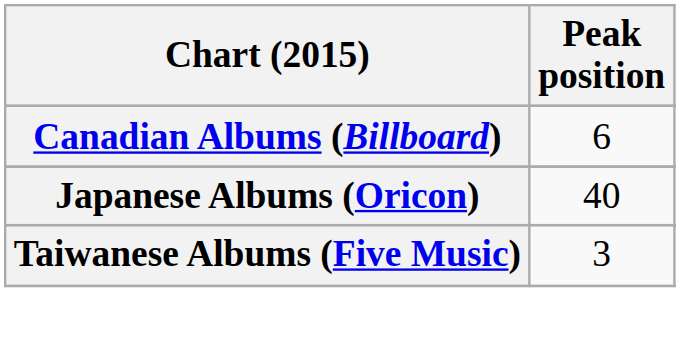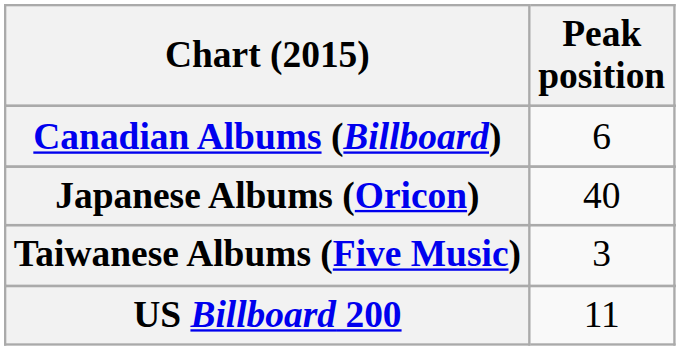 <table class="wikitable sortable plainrowheaders" style="text-align:center">
 <tr>
 <th scope="col">Chart (2015)</th>
 <th scope="col">Peak<br>position</th>
 </tr>
 <tr>
 </tr>
 <tr>
 </tr>
 <tr>
 </tr>
 <tr>
 <th scope="row"><a href='#'>Canadian Albums</a> (<a href='#'><em>Billboard</em></a>)</th>
 <td>6</td>
 </tr>
 <tr>
 </tr>
 <tr>
 <th scope="row">Japanese Albums (<a href='#'>Oricon</a>)</th>
 <td>40</td>
 </tr>
 <tr>
 </tr>
 <tr>
 <th scope="row">Taiwanese Albums (<a href='#'>Five Music</a>)</th>
 <td>3</td>
 </tr>
 <tr>
 </tr>
+<tr>
+<th scope="row">US <a href='#'><em>Billboard</em> 200</a></th>
+<td>11</td>
+</tr>
 </table>
